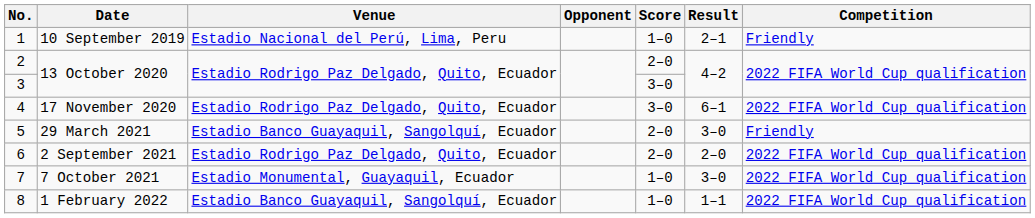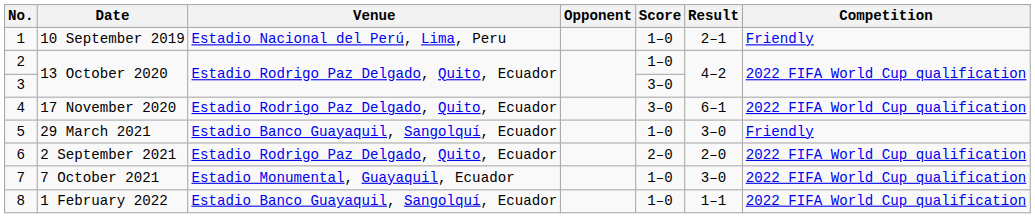 <table class="wikitable sortable">
 <tr>
 <th scope="col">No.</th>
 <th scope="col">Date</th>
 <th scope="col">Venue</th>
 <th scope="col">Opponent</th>
 <th scope="col">Score</th>
 <th scope="col">Result</th>
 <th scope="col">Competition</th>
 </tr>
 <tr>
 <td align="center">1</td>
 <td>10 September 2019</td>
 <td><a href='#'>Estadio Nacional del Perú</a>, <a href='#'>Lima</a>, Peru</td>
 <td></td>
 <td align="center">1–0</td>
 <td align="center">2–1</td>
 <td><a href='#'>Friendly</a></td>
 </tr>
 <tr>
 <td align="center">2</td>
 <td rowspan="2">13 October 2020</td>
 <td rowspan="2"><a href='#'>Estadio Rodrigo Paz Delgado</a>, <a href='#'>Quito</a>, Ecuador</td>
 <td rowspan="2"></td>
-<td align="center">2–0</td>
+<td align="center">1–0</td>
 <td rowspan="2" align="center">4–2</td>
 <td rowspan="2"><a href='#'>2022 FIFA World Cup qualification</a></td>
 </tr>
 <tr>
 <td align="center">3</td>
 <td align="center">3–0</td>
 </tr>
 <tr>
 <td align="center">4</td>
 <td>17 November 2020</td>
 <td><a href='#'>Estadio Rodrigo Paz Delgado</a>, <a href='#'>Quito</a>, Ecuador</td>
 <td></td>
 <td align="center">3–0</td>
 <td align="center">6–1</td>
 <td><a href='#'>2022 FIFA World Cup qualification</a></td>
 </tr>
 <tr>
 <td align="center">5</td>
 <td>29 March 2021</td>
 <td><a href='#'>Estadio Banco Guayaquil</a>, <a href='#'>Sangolquí</a>, Ecuador</td>
 <td></td>
-<td align="center">2–0</td>
+<td align="center">1–0</td>
 <td align="center">3–0</td>
 <td><a href='#'>Friendly</a></td>
 </tr>
 <tr>
 <td align="center">6</td>
 <td>2 September 2021</td>
 <td><a href='#'>Estadio Rodrigo Paz Delgado</a>, <a href='#'>Quito</a>, Ecuador</td>
 <td></td>
 <td align="center">2–0</td>
 <td align="center">2–0</td>
 <td><a href='#'>2022 FIFA World Cup qualification</a></td>
 </tr>
 <tr>
 <td align="center">7</td>
 <td>7 October 2021</td>
 <td><a href='#'>Estadio Monumental</a>, <a href='#'>Guayaquil</a>, Ecuador</td>
 <td></td>
 <td align="center">1–0</td>
 <td align="center">3–0</td>
 <td><a href='#'>2022 FIFA World Cup qualification</a></td>
 </tr>
 <tr>
 <td align="center">8</td>
 <td>1 February 2022</td>
 <td><a href='#'>Estadio Banco Guayaquil</a>, <a href='#'>Sangolquí</a>, Ecuador</td>
 <td></td>
 <td align="center">1–0</td>
 <td align="center">1–1</td>
 <td><a href='#'>2022 FIFA World Cup qualification</a></td>
 </tr>
 </table>
